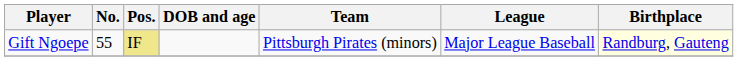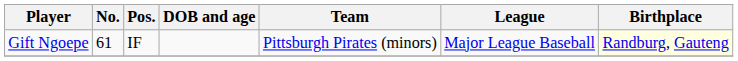 <table class="wikitable sortable">
 <tr>
 <th>Player</th>
 <th>No.</th>
 <th>Pos.</th>
 <th>DOB and age</th>
 <th>Team</th>
 <th>League</th>
 <th>Birthplace</th>
 </tr>
 <tr>
 <td><a href='#'>Gift Ngoepe</a></td>
-<td>55</td>
-<td style="background: khaki;">IF</td>
+<td>61</td>
+<td>IF</td>
 <td></td>
 <td> <a href='#'>Pittsburgh Pirates</a> (minors)</td>
 <td><a href='#'>Major League Baseball</a></td>
 <td style="background: lightyellow;"><a href='#'>Randburg</a>, <a href='#'>Gauteng</a></td>
 </tr>
 <tr>
 </tr>
 </table>
